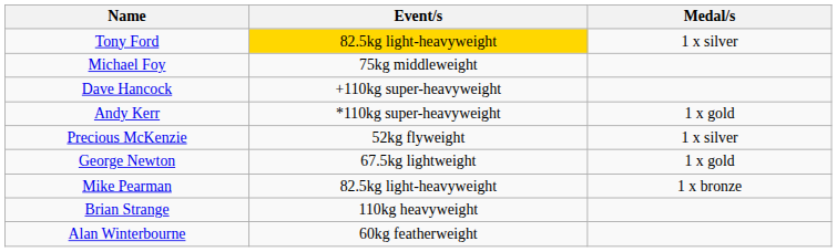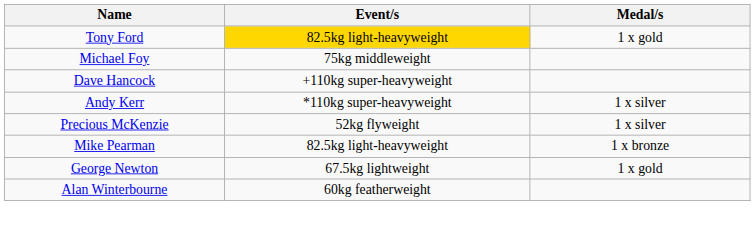 <table class="wikitable" style="text-align: center">
 <tr>
 <th width=250>Name</th>
 <th width=350>Event/s</th>
 <th width=250>Medal/s</th>
 </tr>
 <tr>
 <td><a href='#'>Tony Ford</a></td>
 <td style="background: gold;">82.5kg light-heavyweight</td>
-<td>1 x silver</td>
+<td>1 x gold</td>
 </tr>
 <tr>
 <td><a href='#'>Michael Foy</a></td>
 <td>75kg middleweight</td>
 <td></td>
 </tr>
 <tr>
 <td><a href='#'>Dave Hancock</a></td>
 <td>+110kg super-heavyweight</td>
 <td></td>
 </tr>
 <tr>
 <td><a href='#'>Andy Kerr</a></td>
 <td>*110kg super-heavyweight</td>
-<td>1 x gold</td>
+<td>1 x silver</td>
 </tr>
 <tr>
 <td><a href='#'>Precious McKenzie</a></td>
 <td>52kg flyweight</td>
 <td>1 x silver</td>
 </tr>
 <tr>
-<td><a href='#'>George Newton</a></td>
-<td>67.5kg lightweight</td>
-<td>1 x gold</td>
-</tr>
-<tr>
 <td><a href='#'>Mike Pearman</a></td>
 <td>82.5kg light-heavyweight</td>
 <td>1 x bronze</td>
 </tr>
 <tr>
-<td><a href='#'>Brian Strange</a></td>
-<td>110kg heavyweight</td>
-<td></td>
+<td><a href='#'>George Newton</a></td>
+<td>67.5kg lightweight</td>
+<td>1 x gold</td>
 </tr>
 <tr>
 <td><a href='#'>Alan Winterbourne</a></td>
 <td>60kg featherweight</td>
 <td></td>
 </tr>
 </table>
